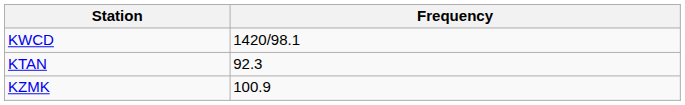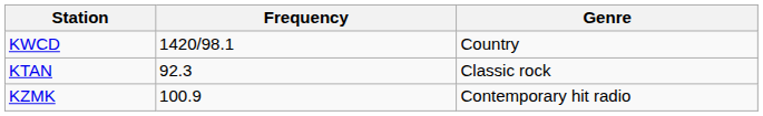 <table class="wikitable" style="width:45em;">
 <tr>
 <th style="width:20%">Station</th>
 <th style="width:40%">Frequency</th>
+<th style="width:40%">Genre</th>
 </tr>
 <tr>
 <td><a href='#'>KWCD</a></td>
 <td>1420/98.1</td>
+<td>Country</td>
 </tr>
 <tr>
 <td><a href='#'>KTAN</a></td>
 <td>92.3</td>
+<td>Classic rock</td>
 </tr>
 <tr>
 <td><a href='#'>KZMK</a></td>
 <td>100.9</td>
+<td>Contemporary hit radio</td>
 </tr>
 </table>
